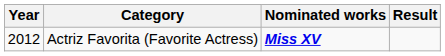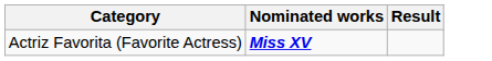 <table class="wikitable">
 <tr>
-<th>Year</th>
 <th>Category</th>
 <th>Nominated works</th>
 <th>Result</th>
 </tr>
 <tr>
-<td>2012</td>
 <td>Actriz Favorita (Favorite Actress)</td>
 <td><strong><em><a href='#'>Miss XV</a></em></strong></td>
 <td></td>
 </tr>
 </table>
